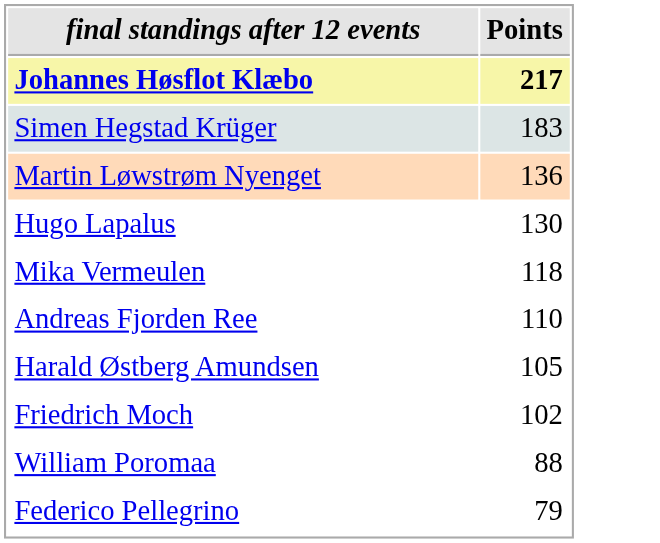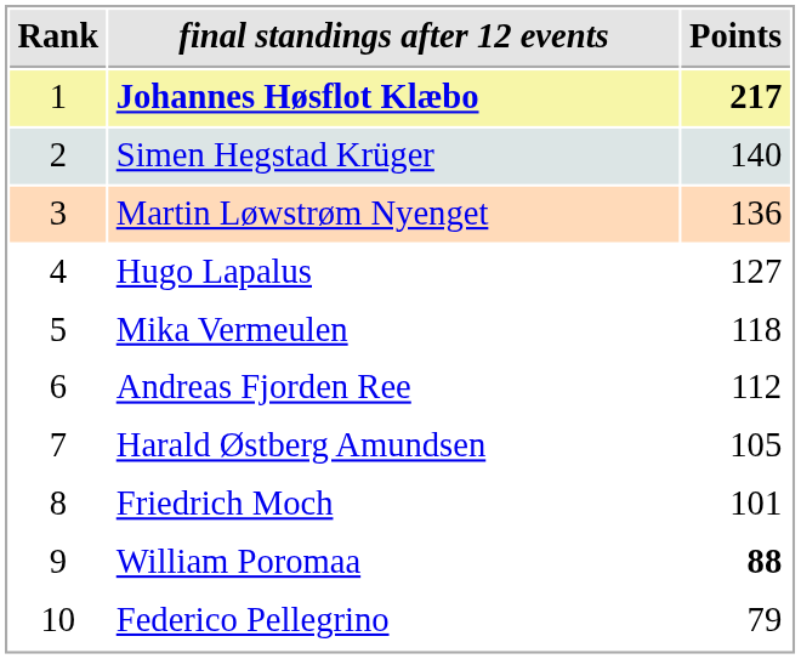 <table cellspacing="1" cellpadding="3" style="border:1px solid #AAAAAA;font-size:86%">
 <tr style="background-color: #E4E4E4;">
+<th style="border-bottom:1px solid #AAAAAA" width=10>Rank</th>
 <th style="border-bottom:1px solid #AAAAAA" width=220><em>final standings after 12 events</em></th>
 <th style="border-bottom:1px solid #AAAAAA" width=20 align=right>Points</th>
 </tr>
 <tr style="background:#f7f6a8;">
+<td align=center>1</td>
 <td> <strong><a href='#'>Johannes Høsflot Klæbo</a></strong></td>
 <td align=right><strong>217</strong></td>
 </tr>
 <tr style="background:#dce5e5;">
+<td align=center>2</td>
 <td> <a href='#'>Simen Hegstad Krüger</a></td>
-<td align=right>183</td>
+<td align=right>140</td>
 </tr>
 <tr style="background:#ffdab9;">
+<td align=center>3</td>
 <td> <a href='#'>Martin Løwstrøm Nyenget</a></td>
 <td align=right>136</td>
 </tr>
 <tr>
+<td align=center>4</td>
 <td> <a href='#'>Hugo Lapalus</a></td>
-<td align=right>130</td>
+<td align=right>127</td>
 </tr>
 <tr>
+<td align=center>5</td>
 <td> <a href='#'>Mika Vermeulen</a></td>
 <td align=right>118</td>
 </tr>
 <tr>
+<td align=center>6</td>
 <td> <a href='#'>Andreas Fjorden Ree</a></td>
-<td align=right>110</td>
+<td align=right>112</td>
 </tr>
 <tr>
+<td align=center>7</td>
 <td> <a href='#'>Harald Østberg Amundsen</a></td>
 <td align=right>105</td>
 </tr>
 <tr>
+<td align=center>8</td>
 <td> <a href='#'>Friedrich Moch</a></td>
-<td align=right>102</td>
+<td align=right>101</td>
 </tr>
 <tr>
+<td align=center>9</td>
 <td> <a href='#'>William Poromaa</a></td>
-<td align=right>88</td>
+<td align=right><strong>88</strong></td>
 </tr>
 <tr>
+<td align=center>10</td>
 <td> <a href='#'>Federico Pellegrino</a></td>
 <td align=right>79</td>
 </tr>
 </table>
